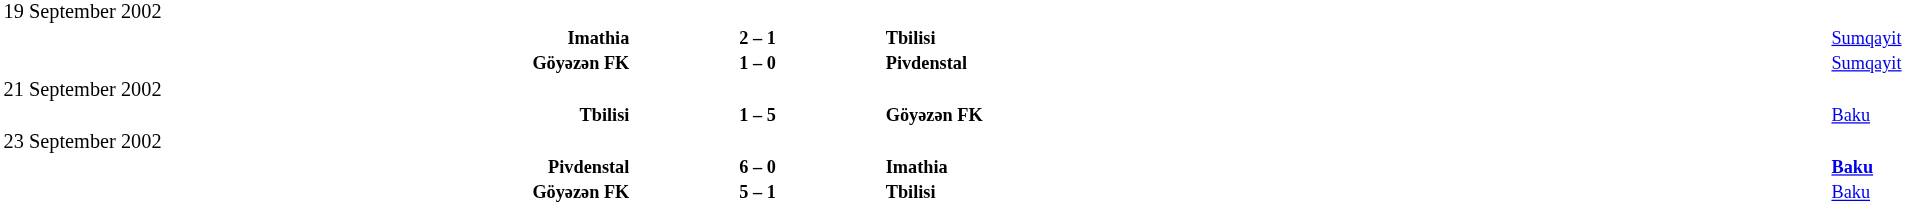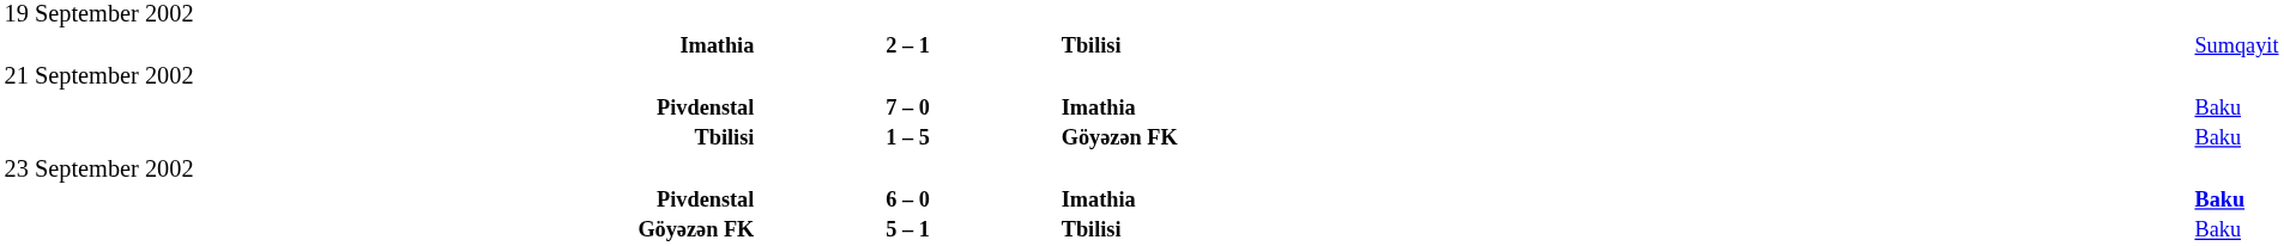 <table width=100% cellspacing=1>
 <tr>
 <th width=25%></th>
 <th width=10%></th>
 <th></th>
 </tr>
 <tr>
 <td>19 September 2002</td>
 </tr>
 <tr style=font-size:90%>
 <td align=right><strong>Imathia</strong></td>
 <td align=center><strong>2 – 1</strong></td>
 <td><strong>Tbilisi</strong></td>
 <td><a href='#'>Sumqayit</a></td>
 </tr>
-<tr style=font-size:90%>
-<td align=right><strong>Göyəzən FK</strong></td>
-<td align=center><strong>1 – 0</strong></td>
-<td><strong>Pivdenstal</strong></td>
-<td><a href='#'>Sumqayit</a></td>
-</tr>
 <tr>
 <td>21 September 2002</td>
+</tr>
+<tr style=font-size:90%>
+<td align=right><strong>Pivdenstal</strong></td>
+<td align=center><strong>7 – 0</strong></td>
+<td><strong>Imathia</strong></td>
+<td><a href='#'>Baku</a></td>
 </tr>
 <tr style=font-size:90%>
 <td align=right><strong>Tbilisi</strong></td>
 <td align=center><strong>1 – 5</strong></td>
 <td><strong>Göyəzən FK</strong></td>
 <td><a href='#'>Baku</a></td>
 </tr>
 <tr>
 <td>23 September 2002</td>
 </tr>
 <tr style=font-size:90%>
 <td align=right><strong>Pivdenstal</strong></td>
 <td align=center><strong>6 – 0</strong></td>
 <td><strong>Imathia</strong></td>
 <td><strong><a href='#'>Baku</a></strong></td>
 </tr>
 <tr style=font-size:90%>
 <td align=right><strong>Göyəzən FK</strong></td>
 <td align=center><strong>5 – 1</strong></td>
 <td><strong>Tbilisi</strong></td>
 <td><a href='#'>Baku</a></td>
 </tr>
 </table>
